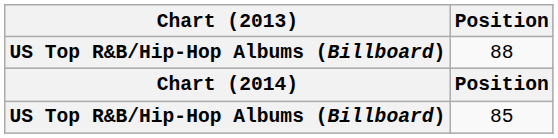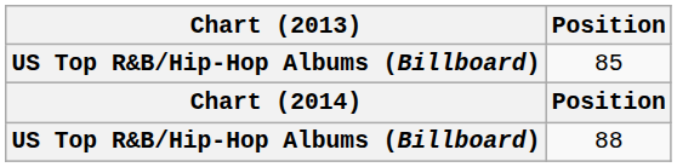 <table class="wikitable plainrowheaders" style="text-align:center">
 <tr>
 <th scope="col">Chart (2013)</th>
 <th scope="col">Position</th>
 </tr>
 <tr>
 <th scope="row">US Top R&B/Hip-Hop Albums (<em>Billboard</em>)</th>
-<td>88</td>
+<td>85</td>
 </tr>
 <tr>
 <th scope="col">Chart (2014)</th>
 <th scope="col">Position</th>
 </tr>
 <tr>
 <th scope="row">US Top R&B/Hip-Hop Albums (<em>Billboard</em>)</th>
-<td>85</td>
+<td>88</td>
 </tr>
 </table>
